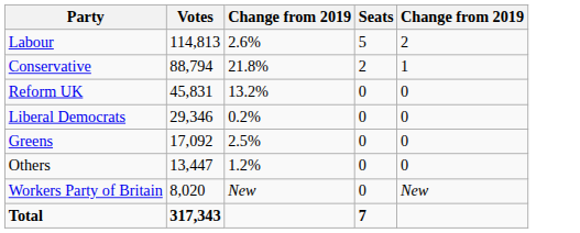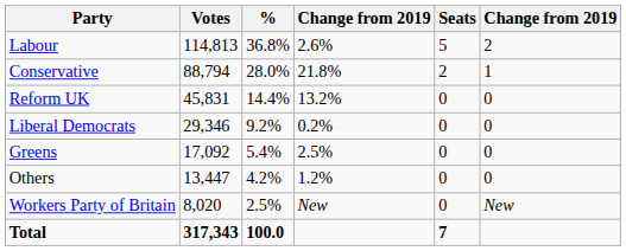 <table class="wikitable">
 <tr>
 <th>Party</th>
 <th>Votes</th>
+<th>%</th>
 <th>Change from 2019</th>
 <th>Seats</th>
 <th>Change from 2019</th>
 </tr>
 <tr>
 <td><a href='#'>Labour</a></td>
 <td>114,813</td>
+<td>36.8%</td>
 <td>2.6%</td>
 <td>5</td>
 <td>2</td>
 </tr>
 <tr>
 <td><a href='#'>Conservative</a></td>
 <td>88,794</td>
+<td>28.0%</td>
 <td>21.8%</td>
 <td>2</td>
 <td>1</td>
 </tr>
 <tr>
 <td><a href='#'>Reform UK</a></td>
 <td>45,831</td>
+<td>14.4%</td>
 <td>13.2%</td>
 <td>0</td>
 <td>0</td>
 </tr>
 <tr>
 <td><a href='#'>Liberal Democrats</a></td>
 <td>29,346</td>
+<td>9.2%</td>
 <td>0.2%</td>
 <td>0</td>
 <td>0</td>
 </tr>
 <tr>
 <td><a href='#'>Greens</a></td>
 <td>17,092</td>
+<td>5.4%</td>
 <td>2.5%</td>
 <td>0</td>
 <td>0</td>
 </tr>
 <tr>
 <td>Others</td>
 <td>13,447</td>
+<td>4.2%</td>
 <td>1.2%</td>
 <td>0</td>
 <td>0</td>
 </tr>
 <tr>
 <td><a href='#'>Workers Party of Britain</a></td>
 <td>8,020</td>
+<td>2.5%</td>
 <td><em>New</em></td>
 <td>0</td>
 <td><em>New</em></td>
 </tr>
 <tr>
 <td><strong>Total</strong></td>
 <td><strong>317,343</strong></td>
+<td><strong>100.0</strong></td>
 <td></td>
 <td><strong>7</strong></td>
 <td></td>
 </tr>
 </table>
